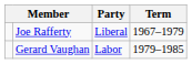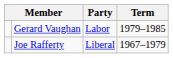 <table class="wikitable">
 <tr>
 <th colspan="2">Member</th>
 <th>Party</th>
 <th>Term</th>
 </tr>
 <tr>
 <td> </td>
+<td><a href='#'>Gerard Vaughan</a></td>
+<td><a href='#'>Labor</a></td>
+<td>1979–1985</td>
+</tr>
+<tr>
+<td> </td>
 <td><a href='#'>Joe Rafferty</a></td>
 <td><a href='#'>Liberal</a></td>
 <td>1967–1979</td>
 </tr>
-<tr>
-<td> </td>
-<td><a href='#'>Gerard Vaughan</a></td>
-<td><a href='#'>Labor</a></td>
-<td>1979–1985</td>
-</tr>
 </table>
